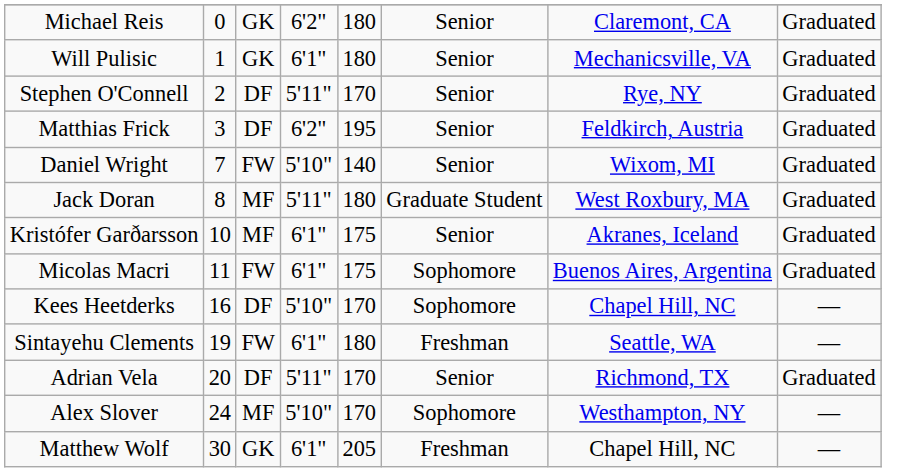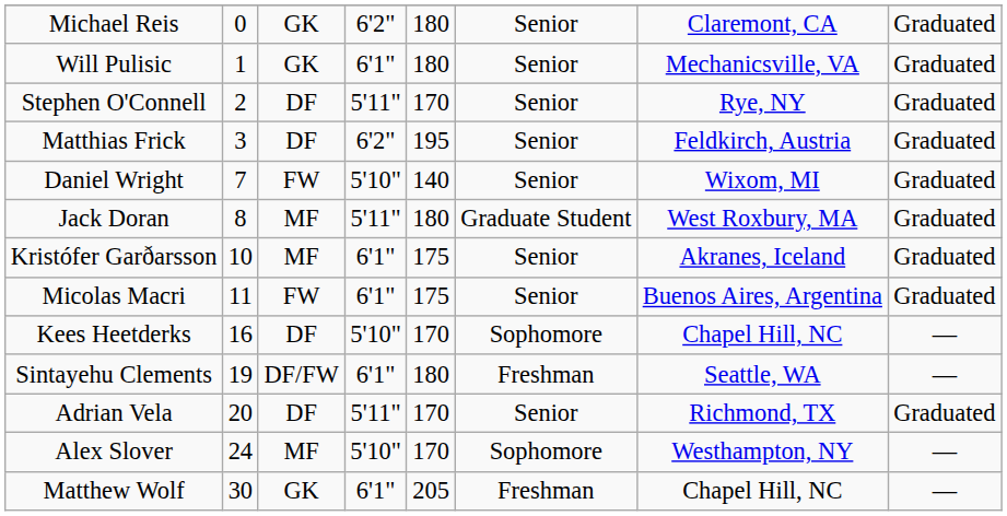 <table class="wikitable sortable" border="1" style="text-align:center;">
 <tr align=center>
 </tr>
 <tr>
 <td>Michael Reis</td>
 <td>0</td>
 <td>GK</td>
 <td>6'2"</td>
 <td>180</td>
 <td>Senior</td>
 <td><a href='#'>Claremont, CA</a></td>
 <td>Graduated</td>
 </tr>
 <tr>
 <td>Will Pulisic</td>
 <td>1</td>
 <td>GK</td>
 <td>6'1"</td>
 <td>180</td>
 <td>Senior</td>
 <td><a href='#'>Mechanicsville, VA</a></td>
 <td>Graduated</td>
 </tr>
 <tr>
 <td>Stephen O'Connell</td>
 <td>2</td>
 <td>DF</td>
 <td>5'11"</td>
 <td>170</td>
 <td>Senior</td>
 <td><a href='#'>Rye, NY</a></td>
 <td>Graduated</td>
 </tr>
 <tr>
 <td>Matthias Frick</td>
 <td>3</td>
 <td>DF</td>
 <td>6'2"</td>
 <td>195</td>
 <td>Senior</td>
 <td><a href='#'>Feldkirch, Austria</a></td>
 <td>Graduated</td>
 </tr>
 <tr>
 <td>Daniel Wright</td>
 <td>7</td>
 <td>FW</td>
 <td>5'10"</td>
 <td>140</td>
 <td>Senior</td>
 <td><a href='#'>Wixom, MI</a></td>
 <td>Graduated</td>
 </tr>
 <tr>
 <td>Jack Doran</td>
 <td>8</td>
 <td>MF</td>
 <td>5'11"</td>
 <td>180</td>
 <td>Graduate Student</td>
 <td><a href='#'>West Roxbury, MA</a></td>
 <td>Graduated</td>
 </tr>
 <tr>
 <td>Kristófer Garðarsson</td>
 <td>10</td>
 <td>MF</td>
 <td>6'1"</td>
 <td>175</td>
 <td>Senior</td>
 <td><a href='#'>Akranes, Iceland</a></td>
 <td>Graduated</td>
 </tr>
 <tr>
 <td>Micolas Macri</td>
 <td>11</td>
 <td>FW</td>
 <td>6'1"</td>
 <td>175</td>
-<td>Sophomore</td>
+<td>Senior</td>
 <td><a href='#'>Buenos Aires, Argentina</a></td>
 <td>Graduated</td>
 </tr>
 <tr>
 <td>Kees Heetderks</td>
 <td>16</td>
 <td>DF</td>
 <td>5'10"</td>
 <td>170</td>
 <td>Sophomore</td>
 <td><a href='#'>Chapel Hill, NC</a></td>
 <td>—</td>
 </tr>
 <tr>
 <td>Sintayehu Clements</td>
 <td>19</td>
-<td>FW</td>
+<td>DF/FW</td>
 <td>6'1"</td>
 <td>180</td>
 <td>Freshman</td>
 <td><a href='#'>Seattle, WA</a></td>
 <td>—</td>
 </tr>
 <tr>
 <td>Adrian Vela</td>
 <td>20</td>
 <td>DF</td>
 <td>5'11"</td>
 <td>170</td>
 <td>Senior</td>
 <td><a href='#'>Richmond, TX</a></td>
 <td>Graduated</td>
 </tr>
 <tr>
 <td>Alex Slover</td>
 <td>24</td>
 <td>MF</td>
 <td>5'10"</td>
 <td>170</td>
 <td>Sophomore</td>
 <td><a href='#'>Westhampton, NY</a></td>
 <td>—</td>
 </tr>
 <tr>
 <td>Matthew Wolf</td>
 <td>30</td>
 <td>GK</td>
 <td>6'1"</td>
 <td>205</td>
 <td>Freshman</td>
 <td>Chapel Hill, NC</td>
 <td>—</td>
 </tr>
 </table>
